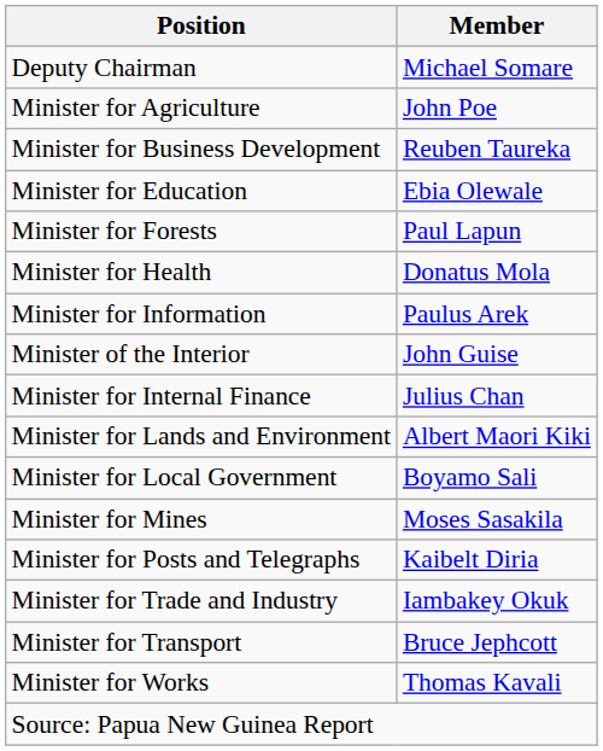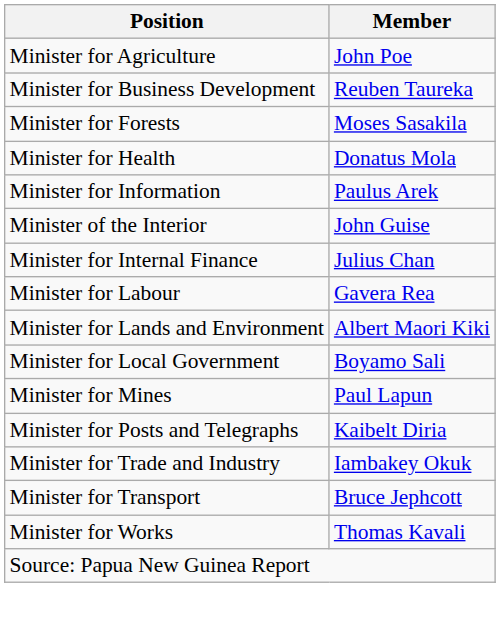 <table class=wikitable>
 <tr>
 <th>Position</th>
 <th>Member</th>
-</tr>
-<tr>
-<td>Deputy Chairman</td>
-<td><a href='#'>Michael Somare</a></td>
 </tr>
 <tr>
 <td>Minister for Agriculture</td>
 <td><a href='#'>John Poe</a></td>
 </tr>
 <tr>
 <td>Minister for Business Development</td>
 <td><a href='#'>Reuben Taureka</a></td>
 </tr>
 <tr>
-<td>Minister for Education</td>
-<td><a href='#'>Ebia Olewale</a></td>
-</tr>
-<tr>
 <td>Minister for Forests</td>
-<td><a href='#'>Paul Lapun</a></td>
+<td><a href='#'>Moses Sasakila</a></td>
 </tr>
 <tr>
 <td>Minister for Health</td>
 <td><a href='#'>Donatus Mola</a></td>
 </tr>
 <tr>
 <td>Minister for Information</td>
 <td><a href='#'>Paulus Arek</a></td>
 </tr>
 <tr>
 <td>Minister of the Interior</td>
 <td><a href='#'>John Guise</a></td>
 </tr>
 <tr>
 <td>Minister for Internal Finance</td>
 <td><a href='#'>Julius Chan</a></td>
 </tr>
 <tr>
+<td>Minister for Labour</td>
+<td><a href='#'>Gavera Rea</a></td>
+</tr>
+<tr>
 <td>Minister for Lands and Environment</td>
 <td><a href='#'>Albert Maori Kiki</a></td>
 </tr>
 <tr>
 <td>Minister for Local Government</td>
 <td><a href='#'>Boyamo Sali</a></td>
 </tr>
 <tr>
 <td>Minister for Mines</td>
-<td><a href='#'>Moses Sasakila</a></td>
+<td><a href='#'>Paul Lapun</a></td>
 </tr>
 <tr>
 <td>Minister for Posts and Telegraphs</td>
 <td><a href='#'>Kaibelt Diria</a></td>
 </tr>
 <tr>
 <td>Minister for Trade and Industry</td>
 <td><a href='#'>Iambakey Okuk</a></td>
 </tr>
 <tr>
 <td>Minister for Transport</td>
 <td><a href='#'>Bruce Jephcott</a></td>
 </tr>
 <tr>
 <td>Minister for Works</td>
 <td><a href='#'>Thomas Kavali</a></td>
 </tr>
 <tr>
 <td colspan=2>Source: Papua New Guinea Report</td>
 </tr>
 </table>
